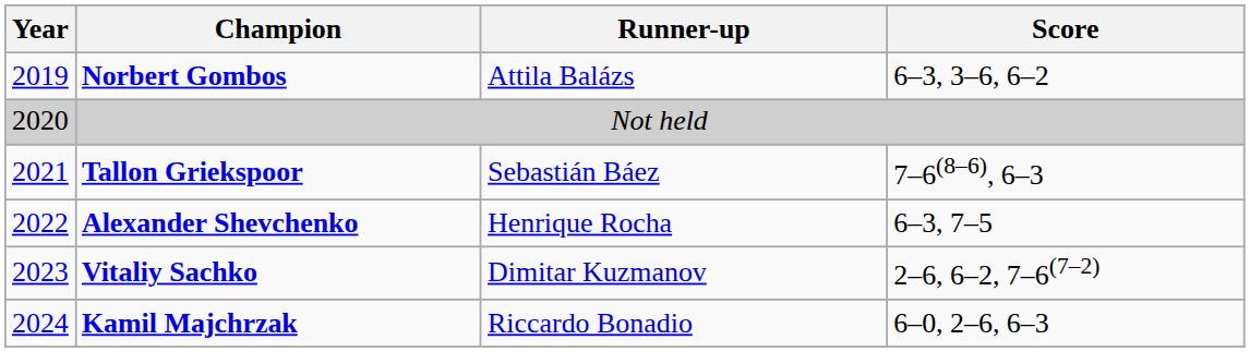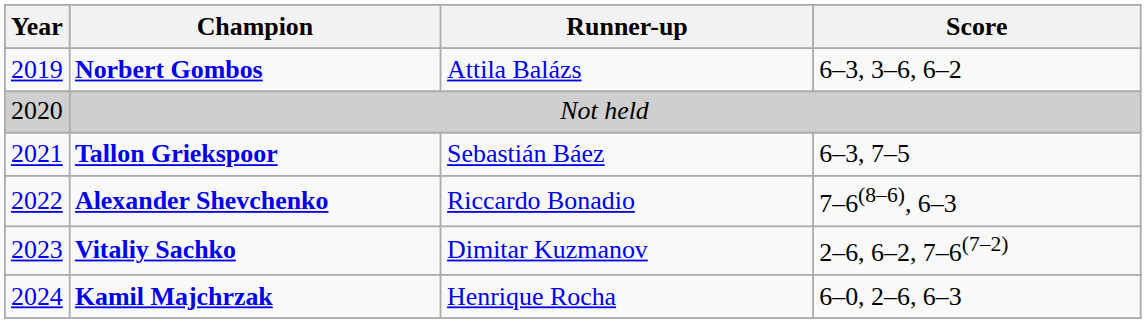 <table class="wikitable" style="font-size:90%">
 <tr>
 <th>Year</th>
 <th width="200">Champion</th>
 <th width="200">Runner-up</th>
 <th width="175">Score</th>
 </tr>
 <tr>
 <td><a href='#'>2019</a></td>
 <td> <strong><a href='#'>Norbert Gombos</a></strong></td>
 <td> <a href='#'>Attila Balázs</a></td>
 <td>6–3, 3–6, 6–2</td>
 </tr>
 <tr>
 <td style="background:#cfcfcf">2020</td>
 <td colspan=3 align=center style="background:#cfcfcf"><em>Not held</em></td>
 </tr>
 <tr>
 <td><a href='#'>2021</a></td>
 <td> <strong><a href='#'>Tallon Griekspoor</a></strong></td>
 <td> <a href='#'>Sebastián Báez</a></td>
-<td>7–6<sup>(8–6)</sup>, 6–3</td>
+<td>6–3, 7–5</td>
 </tr>
 <tr>
 <td><a href='#'>2022</a></td>
 <td> <strong><a href='#'>Alexander Shevchenko</a></strong></td>
-<td> <a href='#'>Henrique Rocha</a></td>
-<td>6–3, 7–5</td>
+<td> <a href='#'>Riccardo Bonadio</a></td>
+<td>7–6<sup>(8–6)</sup>, 6–3</td>
 </tr>
 <tr>
 <td><a href='#'>2023</a></td>
 <td> <strong><a href='#'>Vitaliy Sachko</a></strong></td>
 <td> <a href='#'>Dimitar Kuzmanov</a></td>
 <td>2–6, 6–2, 7–6<sup>(7–2)</sup></td>
 </tr>
 <tr>
 <td><a href='#'>2024</a></td>
 <td> <strong><a href='#'>Kamil Majchrzak</a></strong></td>
-<td> <a href='#'>Riccardo Bonadio</a></td>
+<td> <a href='#'>Henrique Rocha</a></td>
 <td>6–0, 2–6, 6–3</td>
 </tr>
 </table>
